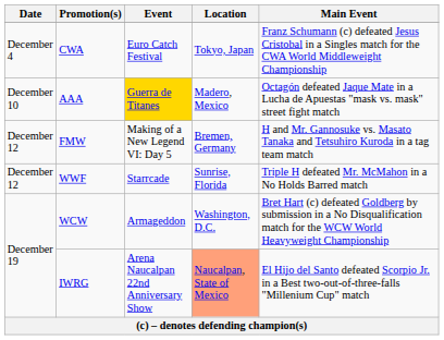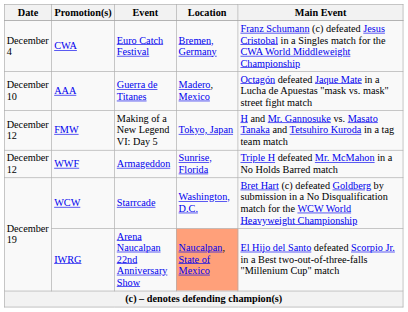 <table class="wikitable" style="width:100%;">
 <tr>
 <th width="5%">Date</th>
 <th width="5%">Promotion(s)</th>
 <th style="width:15%;">Event</th>
 <th style="width:15%;">Location</th>
 <th style="width:40%;">Main Event</th>
 </tr>
 <tr style="width:20%;" |Notes>
 </tr>
 <tr>
 <td>December 4</td>
 <td><a href='#'>CWA</a></td>
 <td><a href='#'>Euro Catch Festival</a></td>
-<td><a href='#'>Tokyo, Japan</a></td>
+<td><a href='#'>Bremen, Germany</a></td>
 <td><a href='#'>Franz Schumann</a> (c) defeated <a href='#'>Jesus Cristobal</a> in a Singles match for the <a href='#'>CWA World Middleweight Championship</a></td>
 </tr>
 <tr>
 <td>December 10</td>
 <td><a href='#'>AAA</a></td>
-<td style="background: gold;"><a href='#'>Guerra de Titanes</a></td>
+<td><a href='#'>Guerra de Titanes</a></td>
 <td><a href='#'>Madero</a>, <a href='#'>Mexico</a></td>
 <td><a href='#'>Octagón</a> defeated <a href='#'>Jaque Mate</a> in a Lucha de Apuestas "mask vs. mask" street fight match</td>
 </tr>
 <tr>
 <td>December 12</td>
 <td><a href='#'>FMW</a></td>
 <td>Making of a New Legend VI: Day 5</td>
-<td><a href='#'>Bremen, Germany</a></td>
+<td><a href='#'>Tokyo, Japan</a></td>
 <td><a href='#'>H</a> and <a href='#'>Mr. Gannosuke</a> vs. <a href='#'>Masato Tanaka</a> and <a href='#'>Tetsuhiro Kuroda</a> in a tag team match</td>
 </tr>
 <tr>
 <td>December 12</td>
 <td><a href='#'>WWF</a></td>
-<td><a href='#'>Starrcade</a></td>
+<td><a href='#'>Armageddon</a></td>
 <td><a href='#'>Sunrise, Florida</a></td>
 <td><a href='#'>Triple H</a> defeated <a href='#'>Mr. McMahon</a> in a No Holds Barred match</td>
 </tr>
 <tr>
 <td rowspan=2>December 19</td>
 <td><a href='#'>WCW</a></td>
-<td><a href='#'>Armageddon</a></td>
+<td><a href='#'>Starrcade</a></td>
 <td><a href='#'>Washington, D.C.</a></td>
 <td><a href='#'>Bret Hart</a> (c) defeated <a href='#'>Goldberg</a> by submission in a No Disqualification match for the <a href='#'>WCW World Heavyweight Championship</a></td>
 </tr>
 <tr>
 <td><a href='#'>IWRG</a></td>
 <td><a href='#'>Arena Naucalpan 22nd Anniversary Show</a></td>
 <td style="background: lightsalmon;"><a href='#'>Naucalpan</a>, <a href='#'>State of Mexico</a></td>
 <td><a href='#'>El Hijo del Santo</a> defeated <a href='#'>Scorpio Jr.</a> in a Best two-out-of-three-falls "Millenium Cup" match</td>
 </tr>
 <tr>
 <th colspan="6">(c) – denotes defending champion(s)</th>
 </tr>
 </table>
